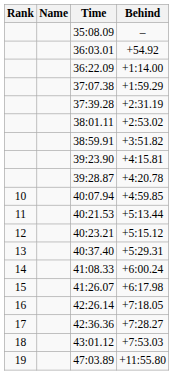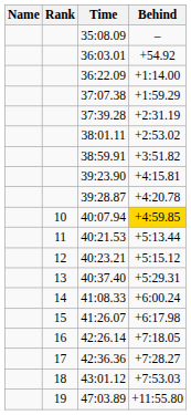 <table class="wikitable" style="text-align:center">
 <tr>
+<th>Name</th>
 <th>Rank</th>
-<th>Name</th>
 <th>Time</th>
 <th>Behind</th>
 </tr>
 <tr>
+<td align=left></td>
 <td></td>
-<td align=left></td>
 <td>35:08.09</td>
 <td>–</td>
 </tr>
 <tr>
+<td align=left></td>
 <td></td>
-<td align=left></td>
 <td>36:03.01</td>
 <td>+54.92</td>
 </tr>
 <tr>
+<td align=left></td>
 <td></td>
-<td align=left></td>
 <td>36:22.09</td>
 <td>+1:14.00</td>
 </tr>
 <tr>
+<td align=left></td>
 <td></td>
-<td align=left></td>
 <td>37:07.38</td>
 <td>+1:59.29</td>
 </tr>
 <tr>
+<td align=left></td>
 <td></td>
-<td align=left></td>
 <td>37:39.28</td>
 <td>+2:31.19</td>
 </tr>
 <tr>
+<td align=left></td>
 <td></td>
-<td align=left></td>
 <td>38:01.11</td>
 <td>+2:53.02</td>
 </tr>
 <tr>
+<td align=left></td>
 <td></td>
-<td align=left></td>
 <td>38:59.91</td>
 <td>+3:51.82</td>
 </tr>
 <tr>
+<td align=left></td>
 <td></td>
-<td align=left></td>
 <td>39:23.90</td>
 <td>+4:15.81</td>
 </tr>
 <tr>
+<td align=left></td>
 <td></td>
-<td align=left></td>
 <td>39:28.87</td>
 <td>+4:20.78</td>
 </tr>
 <tr>
+<td align=left></td>
 <td>10</td>
-<td align=left></td>
 <td>40:07.94</td>
-<td>+4:59.85</td>
+<td style="background: gold;">+4:59.85</td>
 </tr>
 <tr>
+<td align=left></td>
 <td>11</td>
-<td align=left></td>
 <td>40:21.53</td>
 <td>+5:13.44</td>
 </tr>
 <tr>
+<td align=left></td>
 <td>12</td>
-<td align=left></td>
 <td>40:23.21</td>
 <td>+5:15.12</td>
 </tr>
 <tr>
+<td align=left></td>
 <td>13</td>
-<td align=left></td>
 <td>40:37.40</td>
 <td>+5:29.31</td>
 </tr>
 <tr>
+<td align=left></td>
 <td>14</td>
-<td align=left></td>
 <td>41:08.33</td>
 <td>+6:00.24</td>
 </tr>
 <tr>
+<td align=left></td>
 <td>15</td>
-<td align=left></td>
 <td>41:26.07</td>
 <td>+6:17.98</td>
 </tr>
 <tr>
+<td align=left></td>
 <td>16</td>
-<td align=left></td>
 <td>42:26.14</td>
 <td>+7:18.05</td>
 </tr>
 <tr>
+<td align=left></td>
 <td>17</td>
-<td align=left></td>
 <td>42:36.36</td>
 <td>+7:28.27</td>
 </tr>
 <tr>
+<td align=left></td>
 <td>18</td>
-<td align=left></td>
 <td>43:01.12</td>
 <td>+7:53.03</td>
 </tr>
 <tr>
+<td align=left></td>
 <td>19</td>
-<td align=left></td>
 <td>47:03.89</td>
 <td>+11:55.80</td>
 </tr>
 </table>
